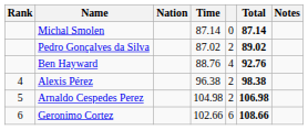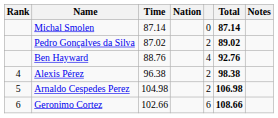 <table class="wikitable" style="text-align:center" width=50%>
 <tr>
 <th>Rank</th>
 <th>Name</th>
+<th>Time</th>
 <th>Nation</th>
-<th>Time</th>
 <th></th>
 <th>Total</th>
 <th>Notes</th>
 </tr>
 <tr>
 <td></td>
 <td align=left><a href='#'>Michal Smolen</a></td>
+<td>87.14</td>
 <td align=left></td>
-<td>87.14</td>
 <td>0</td>
 <td><strong>87.14</strong></td>
 <td></td>
 </tr>
 <tr>
 <td></td>
 <td align=left><a href='#'>Pedro Gonçalves da Silva</a></td>
+<td>87.02</td>
 <td align=left></td>
-<td>87.02</td>
 <td>2</td>
 <td><strong>89.02</strong></td>
 <td></td>
 </tr>
 <tr>
 <td></td>
 <td align=left><a href='#'>Ben Hayward</a></td>
+<td>88.76</td>
 <td align=left></td>
-<td>88.76</td>
 <td>4</td>
 <td><strong>92.76</strong></td>
 <td></td>
 </tr>
 <tr>
 <td>4</td>
 <td align=left><a href='#'>Alexis Pérez</a></td>
+<td>96.38</td>
 <td align=left></td>
-<td>96.38</td>
 <td>2</td>
 <td><strong>98.38 </strong></td>
 <td></td>
 </tr>
 <tr>
 <td>5</td>
 <td align=left><a href='#'>Arnaldo Cespedes Perez</a></td>
+<td>104.98</td>
 <td align=left></td>
-<td>104.98</td>
 <td>2</td>
 <td><strong>106.98 </strong></td>
 <td></td>
 </tr>
 <tr>
 <td>6</td>
 <td align=left><a href='#'>Geronimo Cortez</a></td>
+<td>102.66</td>
 <td align=left></td>
-<td>102.66</td>
 <td>6</td>
 <td><strong>108.66 </strong></td>
 <td></td>
 </tr>
 </table>
